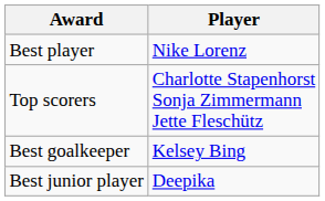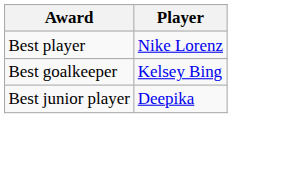 <table class="wikitable">
 <tr>
 <th>Award</th>
 <th>Player</th>
 </tr>
 <tr>
 <td>Best player</td>
 <td> <a href='#'>Nike Lorenz</a></td>
 </tr>
 <tr>
-<td>Top scorers</td>
-<td> <a href='#'>Charlotte Stapenhorst</a><br> <a href='#'>Sonja Zimmermann</a><br> <a href='#'>Jette Fleschütz</a></td>
-</tr>
-<tr>
 <td>Best goalkeeper</td>
 <td> <a href='#'>Kelsey Bing</a></td>
 </tr>
 <tr>
 <td>Best junior player</td>
 <td> <a href='#'>Deepika</a></td>
 </tr>
 </table>
